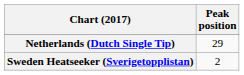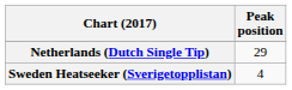 <table class="wikitable plainrowheaders" style="text-align:center">
 <tr>
 <th scope="col">Chart (2017)</th>
 <th scope="col">Peak<br> position</th>
 </tr>
 <tr>
 </tr>
 <tr>
 <th scope="row">Netherlands (<a href='#'>Dutch Single Tip</a>)</th>
 <td>29</td>
 </tr>
 <tr>
 <th scope="row">Sweden Heatseeker (<a href='#'>Sverigetopplistan</a>)</th>
-<td>2</td>
+<td>4</td>
 </tr>
 </table>
